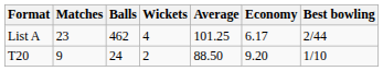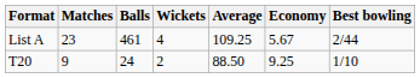 <table class="wikitable">
 <tr>
 <th>Format</th>
 <th>Matches</th>
 <th>Balls</th>
 <th>Wickets</th>
 <th>Average</th>
 <th>Economy</th>
 <th>Best bowling</th>
 </tr>
 <tr>
 <td>List A</td>
 <td>23</td>
-<td>462</td>
+<td>461</td>
 <td>4</td>
-<td>101.25</td>
-<td>6.17</td>
+<td>109.25</td>
+<td>5.67</td>
 <td>2/44</td>
 </tr>
 <tr>
 <td>T20</td>
 <td>9</td>
 <td>24</td>
 <td>2</td>
 <td>88.50</td>
-<td>9.20</td>
+<td>9.25</td>
 <td>1/10</td>
 </tr>
 </table>
